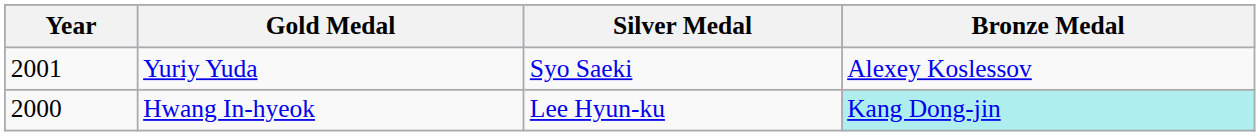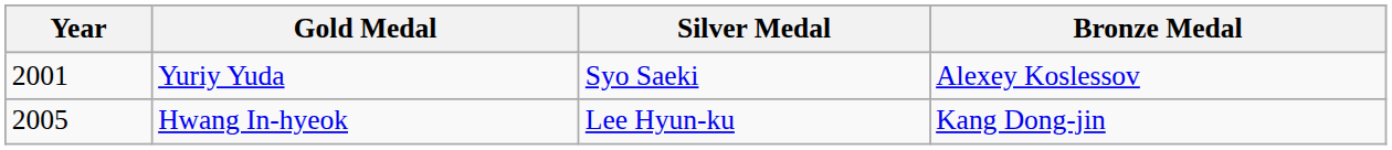 <table class=wikitable style="font-size:90%" width="80%">
 <tr style="background:#ccccff;">
 <th>Year</th>
 <th> <strong>Gold Medal</strong></th>
 <th> <strong>Silver Medal</strong></th>
 <th> <strong>Bronze Medal</strong></th>
 </tr>
 <tr>
 <td>2001</td>
 <td> <a href='#'>Yuriy Yuda</a></td>
 <td> <a href='#'>Syo Saeki</a></td>
 <td> <a href='#'>Alexey Koslessov</a></td>
 </tr>
 <tr>
-<td>2000</td>
+<td>2005</td>
 <td> <a href='#'>Hwang In-hyeok</a></td>
 <td> <a href='#'>Lee Hyun-ku</a></td>
-<td style="background: paleturquoise;"> <a href='#'>Kang Dong-jin</a></td>
+<td> <a href='#'>Kang Dong-jin</a></td>
 </tr>
 </table>
